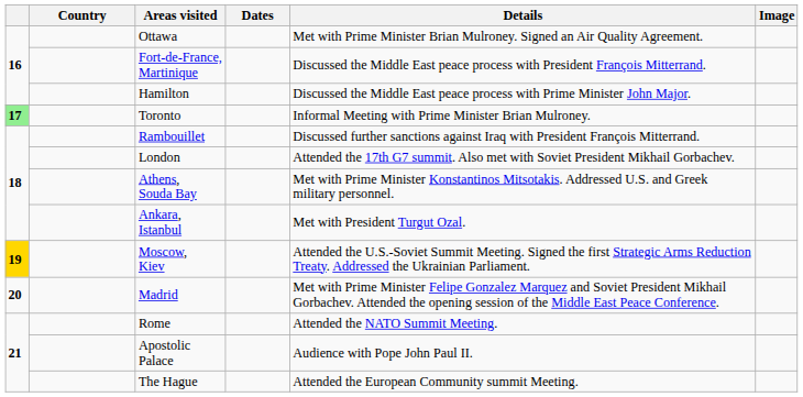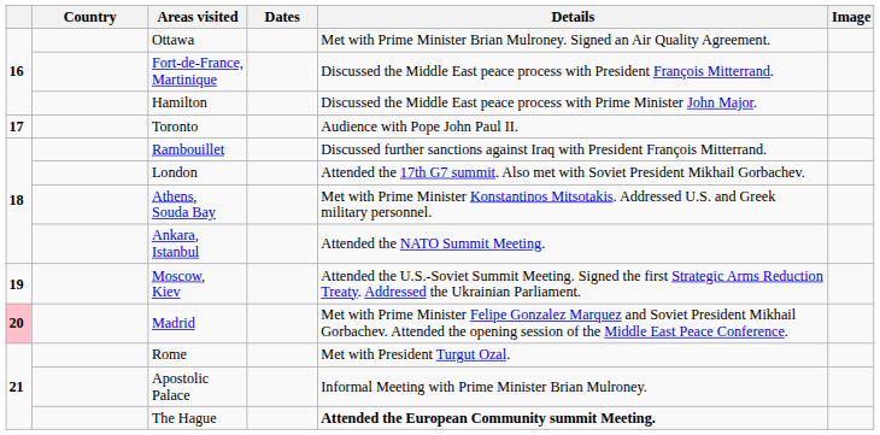 <table class="wikitable sortable" border="1" style="margin: 1em auto 1em auto">
 <tr>
 <th style="width: 3%;"></th>
 <th width=120>Country</th>
 <th width=100>Areas visited</th>
 <th width=70>Dates</th>
 <th width=550>Details</th>
 <th>Image</th>
 </tr>
 <tr>
 <td rowspan=3><strong>16</strong></td>
 <td></td>
 <td>Ottawa</td>
 <td></td>
 <td>Met with Prime Minister Brian Mulroney. Signed an Air Quality Agreement.</td>
 <td></td>
 </tr>
 <tr>
 <td></td>
 <td><a href='#'>Fort-de-France, Martinique</a></td>
 <td></td>
 <td>Discussed the Middle East peace process with President <a href='#'>François Mitterrand</a>.</td>
 <td></td>
 </tr>
 <tr>
 <td></td>
 <td>Hamilton</td>
 <td></td>
 <td>Discussed the Middle East peace process with Prime Minister <a href='#'>John Major</a>.</td>
 <td></td>
 </tr>
 <tr>
-<td style="background: lightgreen;"><strong>17</strong></td>
+<td><strong>17</strong></td>
 <td></td>
 <td>Toronto</td>
 <td></td>
-<td>Informal Meeting with Prime Minister Brian Mulroney.</td>
+<td>Audience with Pope John Paul II.</td>
 <td></td>
 </tr>
 <tr>
 <td rowspan=4><strong>18</strong></td>
 <td></td>
 <td><a href='#'>Rambouillet</a></td>
 <td></td>
 <td>Discussed further sanctions against Iraq with President François Mitterrand.</td>
 <td></td>
 </tr>
 <tr>
 <td></td>
 <td>London</td>
 <td></td>
 <td>Attended the <a href='#'>17th G7 summit</a>. Also met with Soviet President Mikhail Gorbachev.</td>
 <td></td>
 </tr>
 <tr>
 <td></td>
 <td><a href='#'>Athens</a>,<br><a href='#'>Souda Bay</a></td>
 <td></td>
 <td>Met with Prime Minister <a href='#'>Konstantinos Mitsotakis</a>. Addressed U.S. and Greek military personnel.</td>
 <td></td>
 </tr>
 <tr>
 <td></td>
 <td><a href='#'>Ankara</a>,<br><a href='#'>Istanbul</a></td>
 <td></td>
-<td>Met with President <a href='#'>Turgut Ozal</a>.</td>
+<td>Attended the <a href='#'>NATO Summit Meeting</a>.</td>
 <td></td>
 </tr>
 <tr>
-<td style="background: gold;"><strong>19</strong></td>
+<td><strong>19</strong></td>
 <td></td>
 <td><a href='#'>Moscow</a>,<br><a href='#'>Kiev</a></td>
 <td></td>
 <td>Attended the U.S.-Soviet Summit Meeting. Signed the first <a href='#'>Strategic Arms Reduction Treaty</a>. <a href='#'>Addressed</a> the Ukrainian Parliament.</td>
 <td></td>
 </tr>
 <tr>
-<td><strong>20</strong></td>
+<td style="background: pink;"><strong>20</strong></td>
 <td></td>
 <td><a href='#'>Madrid</a></td>
 <td></td>
 <td>Met with Prime Minister <a href='#'>Felipe Gonzalez Marquez</a> and Soviet President Mikhail Gorbachev. Attended the opening session of the <a href='#'>Middle East Peace Conference</a>.</td>
 <td></td>
 </tr>
 <tr>
 <td rowspan=3><strong>21</strong></td>
 <td></td>
 <td>Rome</td>
 <td></td>
-<td>Attended the <a href='#'>NATO Summit Meeting</a>.</td>
+<td>Met with President <a href='#'>Turgut Ozal</a>.</td>
 <td></td>
 </tr>
 <tr>
 <td></td>
 <td>Apostolic Palace</td>
 <td></td>
-<td>Audience with Pope John Paul II.</td>
+<td>Informal Meeting with Prime Minister Brian Mulroney.</td>
 <td></td>
 </tr>
 <tr>
 <td></td>
 <td>The Hague</td>
 <td></td>
-<td>Attended the European Community summit Meeting.</td>
+<td><strong>Attended the European Community summit Meeting.</strong></td>
 <td></td>
 </tr>
 </table>
